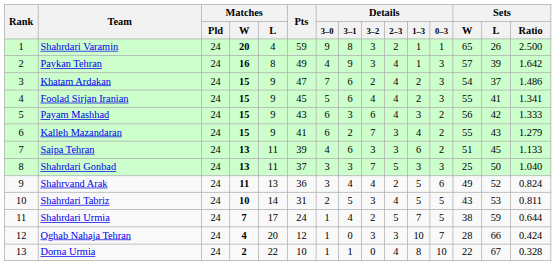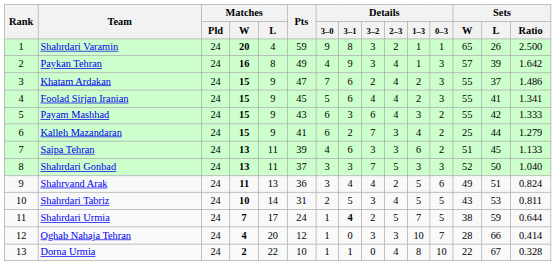 <table class="wikitable" style="text-align:center; font-size:90%">
 <tr>
 <th rowspan=2 width=40>Rank</th>
 <th rowspan=2 width=220>Team</th>
 <th colspan=3>Matches</th>
 <th rowspan=2 width=33>Pts</th>
 <th colspan=6>Details</th>
 <th colspan=3>Sets</th>
 </tr>
 <tr>
 <th width=33>Pld</th>
 <th width=33>W</th>
 <th width=33>L</th>
 <th width=25><small>3–0</small></th>
 <th width=25><small>3–1</small></th>
 <th width=25><small>3–2</small></th>
 <th width=25><small>2–3</small></th>
 <th width=25><small>1–3</small></th>
 <th width=25><small>0–3</small></th>
 <th width=33>W</th>
 <th width=33>L</th>
 <th width=50>Ratio</th>
 </tr>
 <tr bgcolor=#ccffcc>
 <td>1</td>
 <td style="text-align:left"><a href='#'>Shahrdari Varamin</a></td>
 <td>24</td>
 <td><strong>20</strong></td>
 <td>4</td>
 <td>59</td>
 <td>9</td>
 <td>8</td>
 <td>3</td>
 <td>2</td>
 <td>1</td>
 <td>1</td>
 <td>65</td>
 <td>26</td>
 <td>2.500</td>
 </tr>
 <tr bgcolor=#ccffcc>
 <td>2</td>
 <td style="text-align:left"><a href='#'>Paykan Tehran</a></td>
 <td>24</td>
 <td><strong>16</strong></td>
 <td>8</td>
 <td>49</td>
 <td>4</td>
 <td>9</td>
 <td>3</td>
 <td>4</td>
 <td>1</td>
 <td>3</td>
 <td>57</td>
 <td>39</td>
 <td>1.642</td>
 </tr>
 <tr bgcolor=#ccffcc>
 <td>3</td>
 <td style="text-align:left"><a href='#'>Khatam Ardakan</a></td>
 <td>24</td>
 <td><strong>15</strong></td>
 <td>9</td>
 <td>47</td>
 <td>7</td>
 <td>6</td>
 <td>2</td>
 <td>4</td>
 <td>2</td>
 <td>3</td>
-<td>54</td>
+<td>55</td>
 <td>37</td>
 <td>1.486</td>
 </tr>
 <tr bgcolor=#ccffcc>
 <td>4</td>
 <td style="text-align:left"><a href='#'>Foolad Sirjan Iranian</a></td>
 <td>24</td>
 <td><strong>15</strong></td>
 <td>9</td>
 <td>45</td>
 <td>5</td>
 <td>6</td>
 <td>4</td>
 <td>4</td>
 <td>2</td>
 <td>3</td>
 <td>55</td>
 <td>41</td>
 <td>1.341</td>
 </tr>
 <tr bgcolor=#ccffcc>
 <td>5</td>
 <td style="text-align:left"><a href='#'>Payam Mashhad</a></td>
 <td>24</td>
 <td><strong>15</strong></td>
 <td>9</td>
 <td>43</td>
 <td>6</td>
 <td>3</td>
 <td>6</td>
 <td>4</td>
 <td>3</td>
 <td>2</td>
-<td>56</td>
+<td>55</td>
 <td>42</td>
 <td>1.333</td>
 </tr>
 <tr bgcolor=#ccffcc>
 <td>6</td>
 <td style="text-align:left"><a href='#'>Kalleh Mazandaran</a></td>
 <td>24</td>
 <td><strong>15</strong></td>
 <td>9</td>
 <td>41</td>
 <td>6</td>
 <td>2</td>
 <td>7</td>
 <td>3</td>
 <td>4</td>
 <td>2</td>
-<td>55</td>
-<td>43</td>
+<td>25</td>
+<td>44</td>
 <td>1.279</td>
 </tr>
 <tr bgcolor=#ccffcc>
 <td>7</td>
 <td style="text-align:left"><a href='#'>Saipa Tehran</a></td>
 <td>24</td>
 <td><strong>13</strong></td>
 <td>11</td>
 <td>39</td>
 <td>4</td>
 <td>6</td>
 <td>3</td>
 <td>3</td>
 <td>6</td>
 <td>2</td>
 <td>51</td>
 <td>45</td>
 <td>1.133</td>
 </tr>
 <tr bgcolor=#ccffcc>
 <td>8</td>
 <td style="text-align:left"><a href='#'>Shahrdari Gonbad</a></td>
 <td>24</td>
 <td><strong>13</strong></td>
 <td>11</td>
 <td>37</td>
 <td>3</td>
 <td>3</td>
 <td>7</td>
 <td>5</td>
 <td>3</td>
 <td>3</td>
-<td>25</td>
+<td>52</td>
 <td>50</td>
 <td>1.040</td>
 </tr>
 <tr>
 <td>9</td>
 <td style="text-align:left"><a href='#'>Shahrvand Arak</a></td>
 <td>24</td>
 <td><strong>11</strong></td>
 <td>13</td>
 <td>36</td>
 <td>3</td>
 <td>4</td>
 <td>4</td>
 <td>2</td>
 <td>5</td>
 <td>6</td>
 <td>49</td>
-<td>52</td>
+<td>51</td>
 <td>0.824</td>
 </tr>
 <tr>
 <td>10</td>
 <td style="text-align:left"><a href='#'>Shahrdari Tabriz</a></td>
 <td>24</td>
 <td><strong>10</strong></td>
 <td>14</td>
 <td>31</td>
 <td>2</td>
 <td>5</td>
 <td>3</td>
 <td>4</td>
 <td>5</td>
 <td>5</td>
 <td>43</td>
 <td>53</td>
 <td>0.811</td>
 </tr>
 <tr>
 <td>11</td>
 <td style="text-align:left"><a href='#'>Shahrdari Urmia</a></td>
 <td>24</td>
 <td><strong>7</strong></td>
 <td>17</td>
 <td>24</td>
 <td>1</td>
-<td>4</td>
+<td><strong>4</strong></td>
 <td>2</td>
 <td>5</td>
 <td>7</td>
 <td>5</td>
 <td>38</td>
 <td>59</td>
 <td>0.644</td>
 </tr>
 <tr>
 <td>12</td>
 <td style="text-align:left"><a href='#'>Oghab Nahaja Tehran</a></td>
 <td>24</td>
 <td><strong>4</strong></td>
 <td>20</td>
 <td>12</td>
 <td>1</td>
 <td>0</td>
 <td>3</td>
 <td>3</td>
 <td>10</td>
 <td>7</td>
 <td>28</td>
 <td>66</td>
-<td>0.424</td>
+<td>0.414</td>
 </tr>
 <tr>
 <td>13</td>
 <td style="text-align:left"><a href='#'>Dorna Urmia</a></td>
 <td>24</td>
 <td><strong>2</strong></td>
 <td>22</td>
 <td>10</td>
 <td>1</td>
 <td>1</td>
 <td>0</td>
 <td>4</td>
 <td>8</td>
 <td>10</td>
 <td>22</td>
 <td>67</td>
 <td>0.328</td>
 </tr>
 </table>
